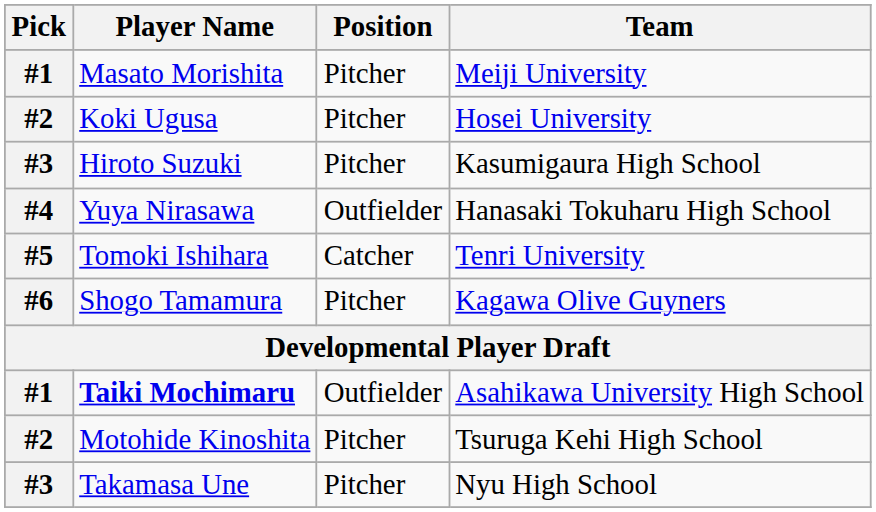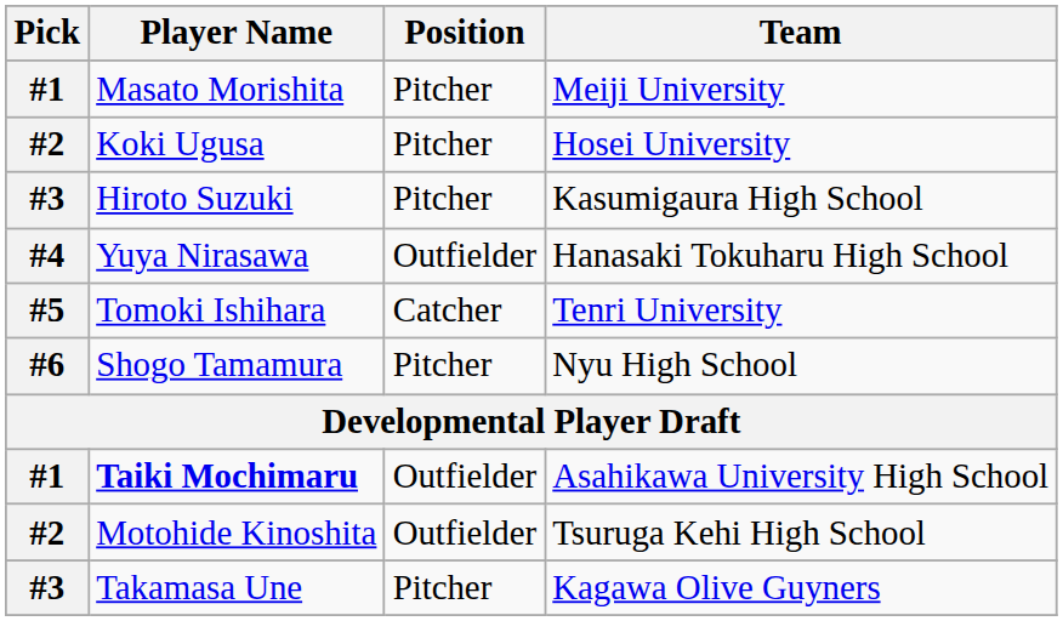 <table class="wikitable">
 <tr>
 <th>Pick</th>
 <th>Player Name</th>
 <th>Position</th>
 <th>Team</th>
 </tr>
 <tr>
 <th>#1</th>
 <td><a href='#'>Masato Morishita</a></td>
 <td>Pitcher</td>
 <td><a href='#'>Meiji University</a></td>
 </tr>
 <tr>
 <th>#2</th>
 <td><a href='#'>Koki Ugusa</a></td>
 <td>Pitcher</td>
 <td><a href='#'>Hosei University</a></td>
 </tr>
 <tr>
 <th>#3</th>
 <td><a href='#'>Hiroto Suzuki</a></td>
 <td>Pitcher</td>
 <td>Kasumigaura High School</td>
 </tr>
 <tr>
 <th>#4</th>
 <td><a href='#'>Yuya Nirasawa</a></td>
 <td>Outfielder</td>
 <td>Hanasaki Tokuharu High School</td>
 </tr>
 <tr>
 <th>#5</th>
 <td><a href='#'>Tomoki Ishihara</a></td>
 <td>Catcher</td>
 <td><a href='#'>Tenri University</a></td>
 </tr>
 <tr>
 <th>#6</th>
 <td><a href='#'>Shogo Tamamura</a></td>
 <td>Pitcher</td>
-<td><a href='#'>Kagawa Olive Guyners</a></td>
+<td>Nyu High School</td>
 </tr>
 <tr>
 <th colspan="5">Developmental Player Draft</th>
 </tr>
 <tr>
 <th>#1</th>
 <td><strong><a href='#'>Taiki Mochimaru</a></strong></td>
 <td>Outfielder</td>
 <td><a href='#'>Asahikawa University</a> High School</td>
 </tr>
 <tr>
 <th>#2</th>
 <td><a href='#'>Motohide Kinoshita</a></td>
-<td>Pitcher</td>
+<td>Outfielder</td>
 <td>Tsuruga Kehi High School</td>
 </tr>
 <tr>
 <th>#3</th>
 <td><a href='#'>Takamasa Une </a></td>
 <td>Pitcher</td>
-<td>Nyu High School</td>
+<td><a href='#'>Kagawa Olive Guyners</a></td>
 </tr>
 </table>
